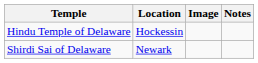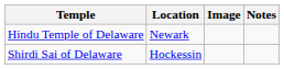 <table class="wikitable sortable" id="tableTempleWikiDE">
 <tr>
 <th>Temple</th>
 <th>Location</th>
 <th>Image</th>
 <th>Notes</th>
 </tr>
 <tr>
 <td><a href='#'>Hindu Temple of Delaware</a></td>
-<td><a href='#'>Hockessin</a></td>
+<td><a href='#'>Newark</a></td>
 <td></td>
 <td></td>
 </tr>
 <tr>
 <td><a href='#'>Shirdi Sai of Delaware</a></td>
-<td><a href='#'>Newark</a></td>
+<td><a href='#'>Hockessin</a></td>
 <td></td>
 <td></td>
 </tr>
 </table>
